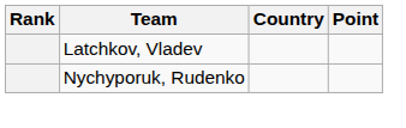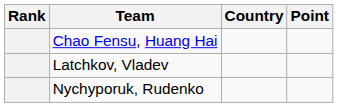 <table class="wikitable sortable">
 <tr>
 <th>Rank</th>
 <th>Team</th>
 <th>Country</th>
 <th>Point</th>
+</tr>
+<tr>
+<th></th>
+<td><a href='#'>Chao Fensu</a>, <a href='#'>Huang Hai</a></td>
+<td></td>
+<td></td>
 </tr>
 <tr>
 <th></th>
 <td>Latchkov, Vladev</td>
 <td></td>
 <td></td>
 </tr>
 <tr>
 <th></th>
 <td>Nychyporuk, Rudenko</td>
 <td></td>
 <td></td>
 </tr>
 </table>
